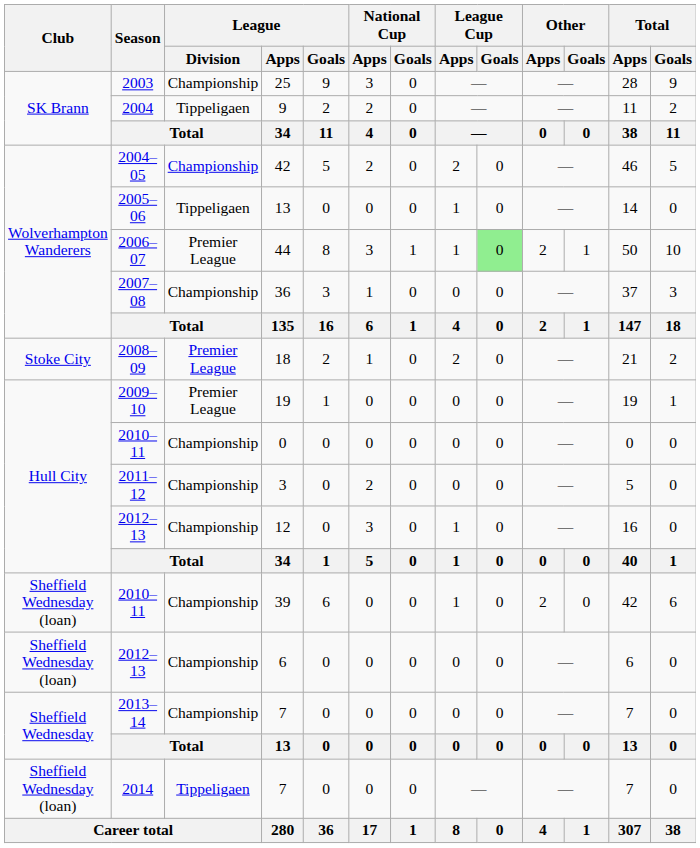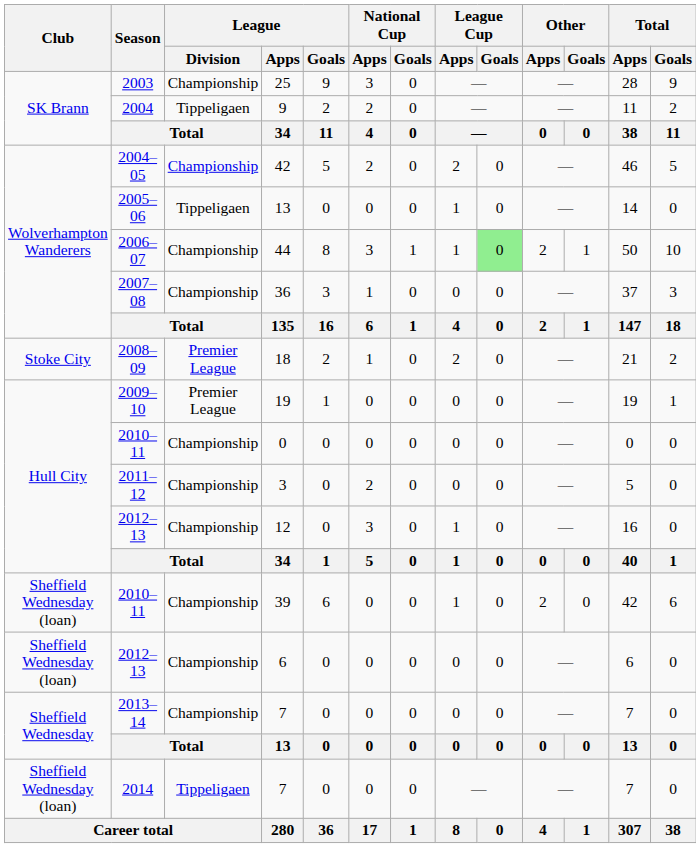 <table class="wikitable" style="text-align: center;">
 <tr>
 <th rowspan="2">Club</th>
 <th rowspan="2">Season</th>
 <th colspan="3">League</th>
 <th colspan="2">National Cup</th>
 <th colspan="2">League Cup</th>
 <th colspan="2">Other</th>
 <th colspan="2">Total</th>
 </tr>
 <tr>
 <th>Division</th>
 <th>Apps</th>
 <th>Goals</th>
 <th>Apps</th>
 <th>Goals</th>
 <th>Apps</th>
 <th>Goals</th>
 <th>Apps</th>
 <th>Goals</th>
 <th>Apps</th>
 <th>Goals</th>
 </tr>
 <tr>
 <td rowspan="3"><a href='#'>SK Brann</a></td>
 <td><a href='#'>2003</a></td>
 <td>Championship</td>
 <td>25</td>
 <td>9</td>
 <td>3</td>
 <td>0</td>
 <td colspan="2">—</td>
 <td colspan="2">—</td>
 <td>28</td>
 <td>9</td>
 </tr>
 <tr>
 <td><a href='#'>2004</a></td>
 <td>Tippeligaen</td>
 <td>9</td>
 <td>2</td>
 <td>2</td>
 <td>0</td>
 <td colspan="2">—</td>
 <td colspan="2">—</td>
 <td>11</td>
 <td>2</td>
 </tr>
 <tr>
 <th colspan="2">Total</th>
 <th>34</th>
 <th>11</th>
 <th>4</th>
 <th>0</th>
 <th colspan="2">—</th>
 <th>0</th>
 <th>0</th>
 <th>38</th>
 <th>11</th>
 </tr>
 <tr>
 <td rowspan="5"><a href='#'>Wolverhampton Wanderers</a></td>
 <td><a href='#'>2004–05</a></td>
 <td><a href='#'>Championship</a></td>
 <td>42</td>
 <td>5</td>
 <td>2</td>
 <td>0</td>
 <td>2</td>
 <td>0</td>
 <td colspan="2">—</td>
 <td>46</td>
 <td>5</td>
 </tr>
 <tr>
 <td><a href='#'>2005–06</a></td>
 <td>Tippeligaen</td>
 <td>13</td>
 <td>0</td>
 <td>0</td>
 <td>0</td>
 <td>1</td>
 <td>0</td>
 <td colspan="2">—</td>
 <td>14</td>
 <td>0</td>
 </tr>
 <tr>
 <td><a href='#'>2006–07</a></td>
-<td>Premier League</td>
+<td>Championship</td>
 <td>44</td>
 <td>8</td>
 <td>3</td>
 <td>1</td>
 <td>1</td>
 <td style="background: lightgreen;">0</td>
 <td>2</td>
 <td>1</td>
 <td>50</td>
 <td>10</td>
 </tr>
 <tr>
 <td><a href='#'>2007–08</a></td>
 <td>Championship</td>
 <td>36</td>
 <td>3</td>
 <td>1</td>
 <td>0</td>
 <td>0</td>
 <td>0</td>
 <td colspan="2">—</td>
 <td>37</td>
 <td>3</td>
 </tr>
 <tr>
 <th colspan="2">Total</th>
 <th>135</th>
 <th>16</th>
 <th>6</th>
 <th>1</th>
 <th>4</th>
 <th>0</th>
 <th>2</th>
 <th>1</th>
 <th>147</th>
 <th>18</th>
 </tr>
 <tr>
 <td><a href='#'>Stoke City</a></td>
 <td><a href='#'>2008–09</a></td>
 <td><a href='#'>Premier League</a></td>
 <td>18</td>
 <td>2</td>
 <td>1</td>
 <td>0</td>
 <td>2</td>
 <td>0</td>
 <td colspan="2">—</td>
 <td>21</td>
 <td>2</td>
 </tr>
 <tr>
 <td rowspan="5"><a href='#'>Hull City</a></td>
 <td><a href='#'>2009–10</a></td>
 <td>Premier League</td>
 <td>19</td>
 <td>1</td>
 <td>0</td>
 <td>0</td>
 <td>0</td>
 <td>0</td>
 <td colspan="2">—</td>
 <td>19</td>
 <td>1</td>
 </tr>
 <tr>
 <td><a href='#'>2010–11</a></td>
 <td>Championship</td>
 <td>0</td>
 <td>0</td>
 <td>0</td>
 <td>0</td>
 <td>0</td>
 <td>0</td>
 <td colspan="2">—</td>
 <td>0</td>
 <td>0</td>
 </tr>
 <tr>
 <td><a href='#'>2011–12</a></td>
 <td>Championship</td>
 <td>3</td>
 <td>0</td>
 <td>2</td>
 <td>0</td>
 <td>0</td>
 <td>0</td>
 <td colspan="2">—</td>
 <td>5</td>
 <td>0</td>
 </tr>
 <tr>
 <td><a href='#'>2012–13</a></td>
 <td>Championship</td>
 <td>12</td>
 <td>0</td>
 <td>3</td>
 <td>0</td>
 <td>1</td>
 <td>0</td>
 <td colspan="2">—</td>
 <td>16</td>
 <td>0</td>
 </tr>
 <tr>
 <th colspan="2">Total</th>
 <th>34</th>
 <th>1</th>
 <th>5</th>
 <th>0</th>
 <th>1</th>
 <th>0</th>
 <th>0</th>
 <th>0</th>
 <th>40</th>
 <th>1</th>
 </tr>
 <tr>
 <td><a href='#'>Sheffield Wednesday</a> (loan)</td>
 <td><a href='#'>2010–11</a></td>
 <td>Championship</td>
 <td>39</td>
 <td>6</td>
 <td>0</td>
 <td>0</td>
 <td>1</td>
 <td>0</td>
 <td>2</td>
 <td>0</td>
 <td>42</td>
 <td>6</td>
 </tr>
 <tr>
 <td><a href='#'>Sheffield Wednesday</a> (loan)</td>
 <td><a href='#'>2012–13</a></td>
 <td>Championship</td>
 <td>6</td>
 <td>0</td>
 <td>0</td>
 <td>0</td>
 <td>0</td>
 <td>0</td>
 <td colspan="2">—</td>
 <td>6</td>
 <td>0</td>
 </tr>
 <tr>
 <td rowspan=2><a href='#'>Sheffield Wednesday</a></td>
 <td><a href='#'>2013–14</a></td>
 <td>Championship</td>
 <td>7</td>
 <td>0</td>
 <td>0</td>
 <td>0</td>
 <td>0</td>
 <td>0</td>
 <td colspan="2">—</td>
 <td>7</td>
 <td>0</td>
 </tr>
 <tr>
 <th colspan="2">Total</th>
 <th>13</th>
 <th>0</th>
 <th>0</th>
 <th>0</th>
 <th>0</th>
 <th>0</th>
 <th>0</th>
 <th>0</th>
 <th>13</th>
 <th>0</th>
 </tr>
 <tr>
 <td><a href='#'>Sheffield Wednesday</a> (loan)</td>
 <td><a href='#'>2014</a></td>
 <td><a href='#'>Tippeligaen</a></td>
 <td>7</td>
 <td>0</td>
 <td>0</td>
 <td>0</td>
 <td colspan="2">—</td>
 <td colspan="2">—</td>
 <td>7</td>
 <td>0</td>
 </tr>
 <tr>
 <th colspan="3">Career total</th>
 <th>280</th>
 <th>36</th>
 <th>17</th>
 <th>1</th>
 <th>8</th>
 <th>0</th>
 <th>4</th>
 <th>1</th>
 <th>307</th>
 <th>38</th>
 </tr>
 </table>
